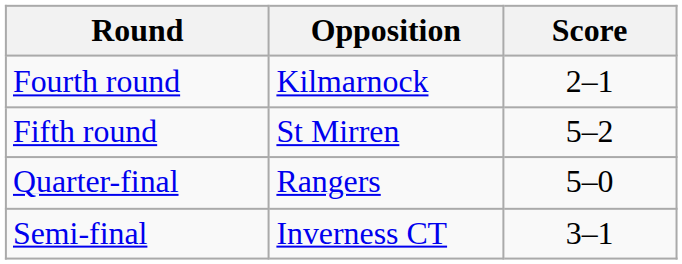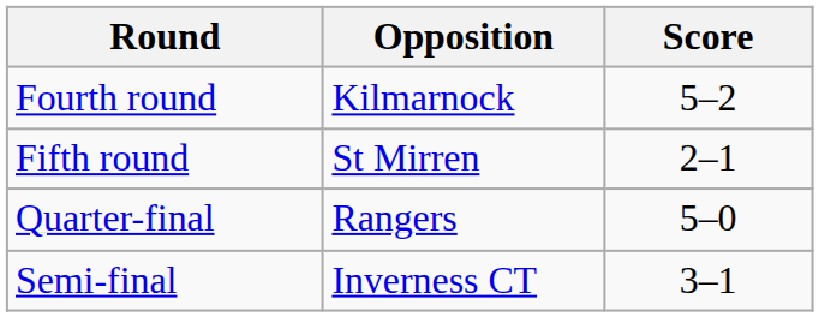 <table class="wikitable" style="text-align:left;margin-left:1em;float:right">
 <tr>
 <th width=125>Round</th>
 <th width=110>Opposition</th>
 <th width=80>Score</th>
 </tr>
 <tr>
 <td><a href='#'>Fourth round</a></td>
 <td><a href='#'>Kilmarnock</a></td>
-<td align=center>2–1</td>
+<td align=center>5–2</td>
 </tr>
 <tr>
 <td><a href='#'>Fifth round</a></td>
 <td><a href='#'>St Mirren</a></td>
-<td align=center>5–2</td>
+<td align=center>2–1</td>
 </tr>
 <tr>
 <td><a href='#'>Quarter-final</a></td>
 <td><a href='#'>Rangers</a></td>
 <td align=center>5–0</td>
 </tr>
 <tr>
 <td><a href='#'>Semi-final</a></td>
 <td><a href='#'>Inverness CT</a></td>
 <td align=center>3–1</td>
 </tr>
 </table>
